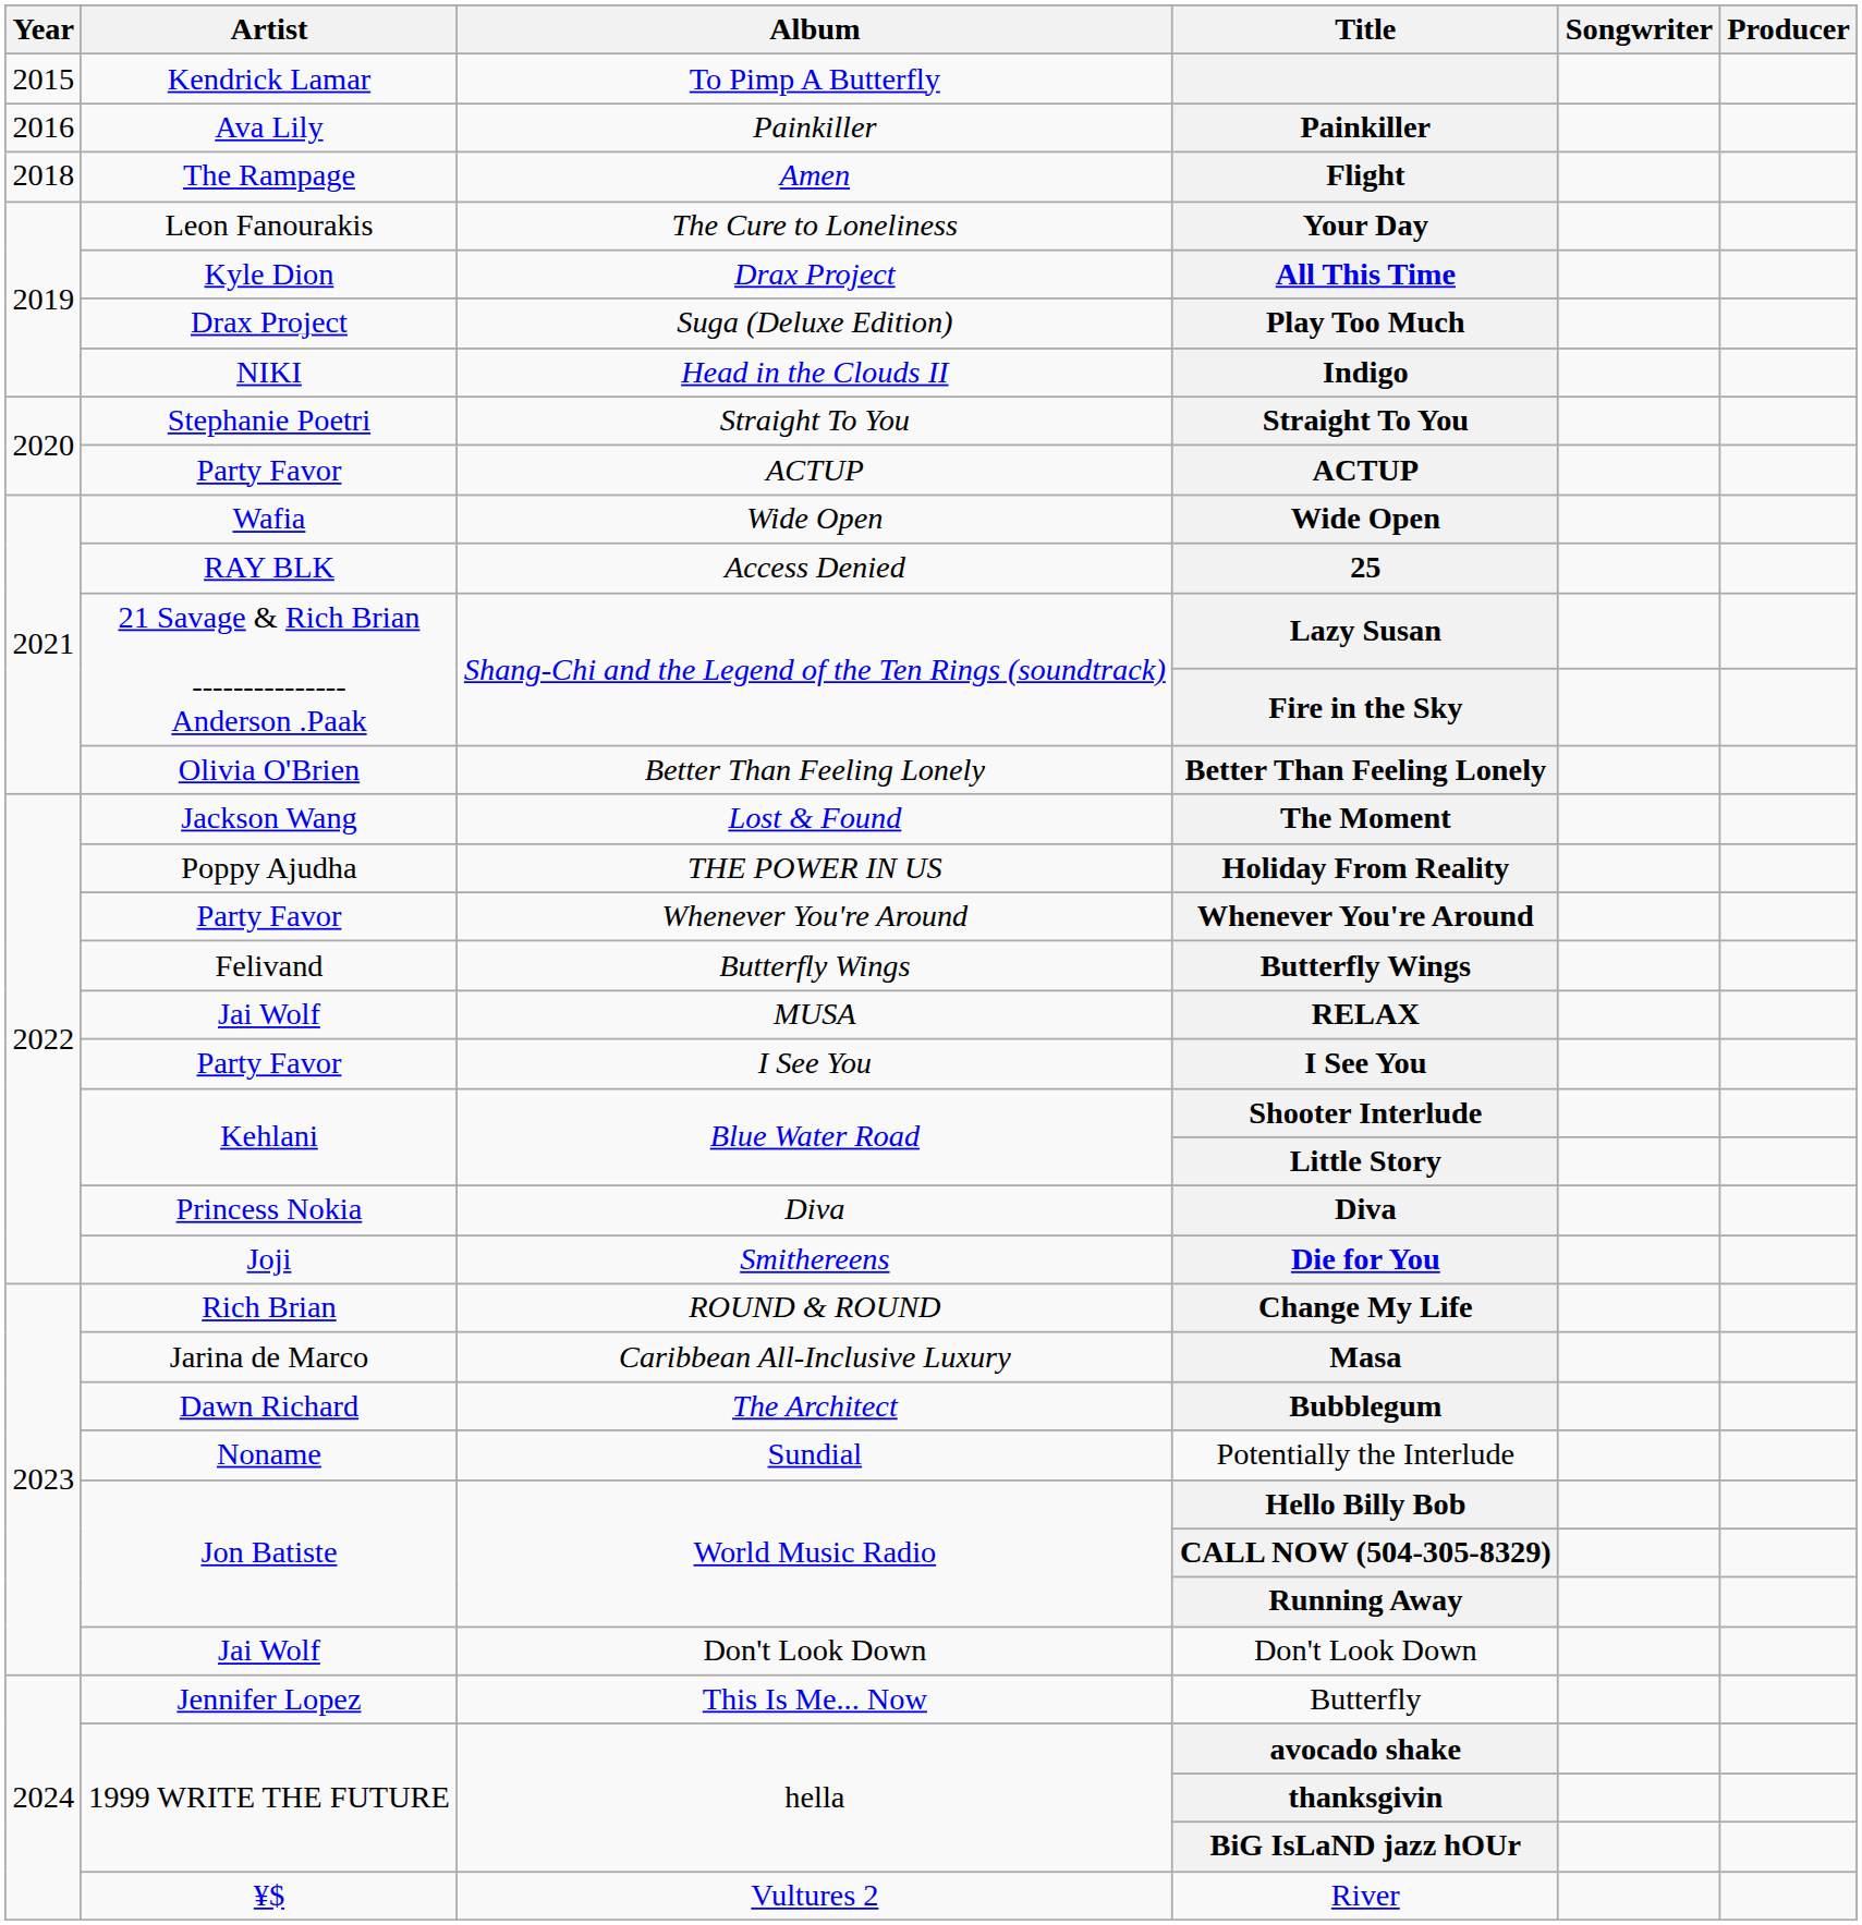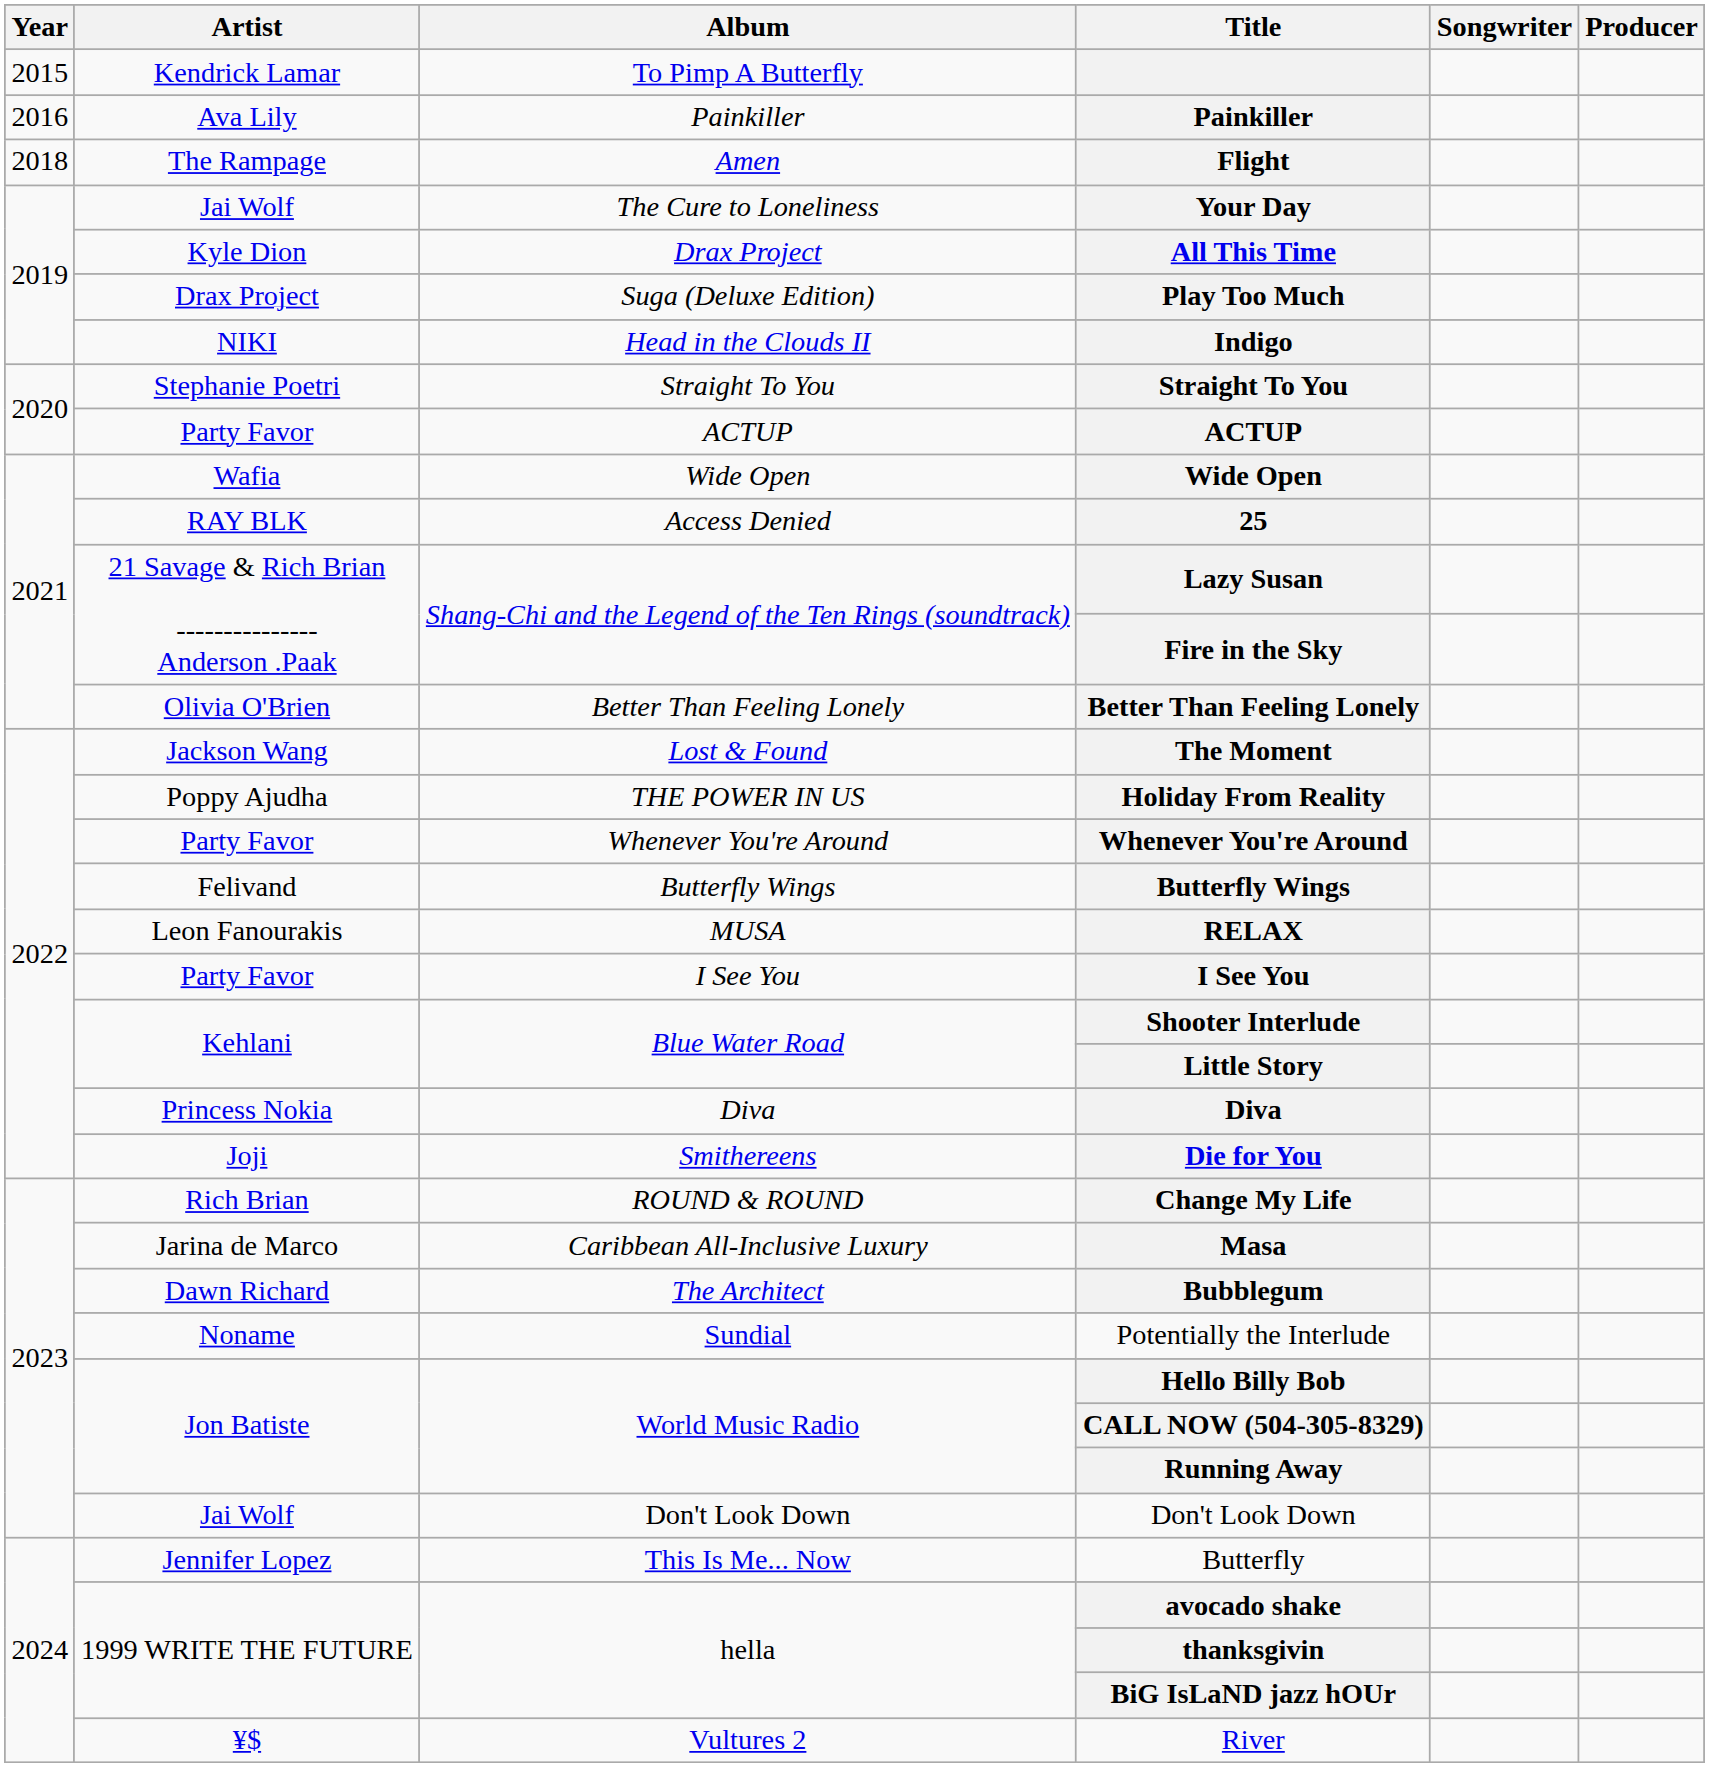 <table class="wikitable plainrowheaders" style="text-align:center;">
 <tr>
 <th scope="col">Year</th>
 <th scope="col">Artist</th>
 <th scope="col">Album</th>
 <th scope="col">Title</th>
 <th scope="col">Songwriter</th>
 <th scope="col">Producer</th>
 </tr>
 <tr>
 <td rowspan="1">2015</td>
 <td><a href='#'>Kendrick Lamar</a></td>
 <td><a href='#'>To Pimp A Butterfly</a></td>
 <th scope="row"></th>
 <td></td>
 <td></td>
 </tr>
 <tr>
 <td rowspan="1">2016</td>
 <td><a href='#'>Ava Lily</a></td>
 <td><em>Painkiller</em></td>
 <th scope="row">Painkiller</th>
 <td></td>
 <td></td>
 </tr>
 <tr>
 <td rowspan="1">2018</td>
 <td><a href='#'>The Rampage</a></td>
 <td><em><a href='#'>Amen</a></em></td>
 <th scope="row">Flight</th>
 <td></td>
 <td></td>
 </tr>
 <tr>
 <td rowspan="4">2019</td>
-<td>Leon Fanourakis</td>
+<td><a href='#'>Jai Wolf</a></td>
 <td><em>The Cure to Loneliness</em></td>
 <th scope="row">Your Day <br></th>
 <td></td>
 <td></td>
 </tr>
 <tr>
 <td><a href='#'>Kyle Dion</a></td>
 <td><em><a href='#'>Drax Project</a></em></td>
 <th scope="row"><a href='#'>All This Time</a></th>
 <td></td>
 <td></td>
 </tr>
 <tr>
 <td><a href='#'>Drax Project</a></td>
 <td><em>Suga (Deluxe Edition)</em></td>
 <th scope=row>Play Too Much<br></th>
 <td></td>
 <td></td>
 </tr>
 <tr>
 <td><a href='#'>NIKI</a></td>
 <td><em><a href='#'>Head in the Clouds II</a></em></td>
 <th scope=row>Indigo</th>
 <td></td>
 <td></td>
 </tr>
 <tr>
 <td rowspan="2">2020</td>
 <td><a href='#'>Stephanie Poetri</a></td>
 <td><em>Straight To You</em></td>
 <th scope=row>Straight To You</th>
 <td></td>
 <td></td>
 </tr>
 <tr>
 <td><a href='#'>Party Favor</a></td>
 <td><em>ACTUP</em></td>
 <th scope=row>ACTUP <br></th>
 <td></td>
 <td></td>
 </tr>
 <tr>
 <td rowspan="5">2021</td>
 <td><a href='#'>Wafia</a></td>
 <td><em>Wide Open</em></td>
 <th scope=row>Wide Open <br></th>
 <td></td>
 <td></td>
 </tr>
 <tr>
 <td><a href='#'>RAY BLK</a></td>
 <td><em>Access Denied</em></td>
 <th scope=row>25</th>
 <td></td>
 <td></td>
 </tr>
 <tr>
 <td rowspan="2"><a href='#'>21 Savage</a> & <a href='#'>Rich Brian</a><br> <br>---------------<br><a href='#'>Anderson .Paak</a></td>
 <td rowspan="2"><em><a href='#'>Shang-Chi and the Legend of the Ten Rings (soundtrack)</a></em></td>
 <th scope=row>Lazy Susan</th>
 <td></td>
 <td></td>
 </tr>
 <tr>
 <th scope=row>Fire in the Sky</th>
 <td></td>
 <td></td>
 </tr>
 <tr>
 <td><a href='#'>Olivia O'Brien</a></td>
 <td><em>Better Than Feeling Lonely</em></td>
 <th scope=row>Better Than Feeling Lonely</th>
 <td></td>
 <td></td>
 </tr>
 <tr>
 <td rowspan="10">2022</td>
 <td><a href='#'>Jackson Wang</a></td>
 <td><em><a href='#'>Lost & Found</a></em></td>
 <th scope=row>The Moment</th>
 <td></td>
 <td></td>
 </tr>
 <tr>
 <td>Poppy Ajudha</td>
 <td><em>THE POWER IN US</em></td>
 <th scope=row>Holiday From Reality</th>
 <td></td>
 <td></td>
 </tr>
 <tr>
 <td><a href='#'>Party Favor</a></td>
 <td><em>Whenever You're Around</em></td>
 <th scope=row>Whenever You're Around</th>
 <td></td>
 <td></td>
 </tr>
 <tr>
 <td>Felivand</td>
 <td><em>Butterfly Wings</em></td>
 <th scope=row>Butterfly Wings</th>
 <td></td>
 <td></td>
 </tr>
 <tr>
-<td><a href='#'>Jai Wolf</a></td>
+<td>Leon Fanourakis</td>
 <td><em>MUSA</em></td>
 <th scope=row>RELAX <br></th>
 <td></td>
 <td></td>
 </tr>
 <tr>
 <td><a href='#'>Party Favor</a></td>
 <td><em>I See You</em> <br></td>
 <th scope=row>I See You <br></th>
 <td></td>
 <td></td>
 </tr>
 <tr>
 <td rowspan="2"><a href='#'>Kehlani</a></td>
 <td rowspan="2"><em><a href='#'>Blue Water Road</a></em></td>
 <th scope=row>Shooter Interlude</th>
 <td></td>
 <td></td>
 </tr>
 <tr>
 <th scope=row>Little Story</th>
 <td></td>
 <td></td>
 </tr>
 <tr>
 <td><a href='#'>Princess Nokia</a></td>
 <td><em>Diva</em></td>
 <th scope=row>Diva</th>
 <td></td>
 <td></td>
 </tr>
 <tr>
 <td><a href='#'>Joji</a></td>
 <td><em><a href='#'>Smithereens</a></em></td>
 <th scope=row><a href='#'>Die for You</a></th>
 <td></td>
 <td></td>
 </tr>
 <tr>
 <td rowspan="8">2023</td>
 <td><a href='#'>Rich Brian</a></td>
 <td><em>ROUND & ROUND</em></td>
 <th scope=row>Change My Life</th>
 <td></td>
 <td></td>
 </tr>
 <tr>
 <td>Jarina de Marco</td>
 <td><em>Caribbean All-Inclusive Luxury</em></td>
 <th scope="row">Masa <br></th>
 <td></td>
 <td></td>
 </tr>
 <tr>
 <td><a href='#'>Dawn Richard</a></td>
 <td><em><a href='#'>The Architect</a><strong></td>
 <th scope=row>Bubblegum</th>
 <td></td>
 <td></td>
 </tr>
 <tr>
 <td><a href='#'>Noname</a></td>
 <td></em><a href='#'>Sundial</a><em></td>
 <td>Potentially the Interlude</td>
 <td></td>
 <td></td>
 </tr>
 <tr>
 <td rowspan="3"><a href='#'>Jon Batiste</a></td>
 <td rowspan="3"></em><a href='#'>World Music Radio</a><em></td>
 <th scope=row>Hello Billy Bob</th>
 <td></td>
 <td></td>
 </tr>
 <tr>
 <th scope=row>CALL NOW (504-305-8329)</th>
 <td></td>
 <td></td>
 </tr>
 <tr>
 <th scope=row>Running Away<br></th>
 <td></td>
 <td></td>
 </tr>
 <tr>
 <td><a href='#'>Jai Wolf</a></td>
 <td></em>Don't Look Down<em> <br></td>
 <td>Don't Look Down <br></td>
 <td></td>
 <td></td>
 </tr>
 <tr>
 <td rowspan="5">2024</td>
 <td><a href='#'>Jennifer Lopez</a></td>
 <td></em><a href='#'>This Is Me... Now</a><em></td>
 <td>Butterfly</td>
 <td></td>
 <td></td>
 </tr>
 <tr>
 <td rowspan="3">1999 WRITE THE FUTURE</td>
 <td rowspan="3"></em>hella<em></td>
 <th scope=row>avocado shake</th>
 <td></td>
 <td></td>
 </tr>
 <tr>
 <th scope=row>thanksgivin</th>
 <td></td>
 <td></td>
 </tr>
 <tr>
 <th scope=row>BiG IsLaND jazz hOUr</th>
 <td></td>
 <td></td>
 </tr>
 <tr>
 <td><a href='#'>¥$</a></td>
 <td></em><a href='#'>Vultures 2</a><em></td>
 <td><a href='#'>River</a></td>
 <td></td>
 <td></td>
 </tr>
 <tr>
 </tr>
 </table>
